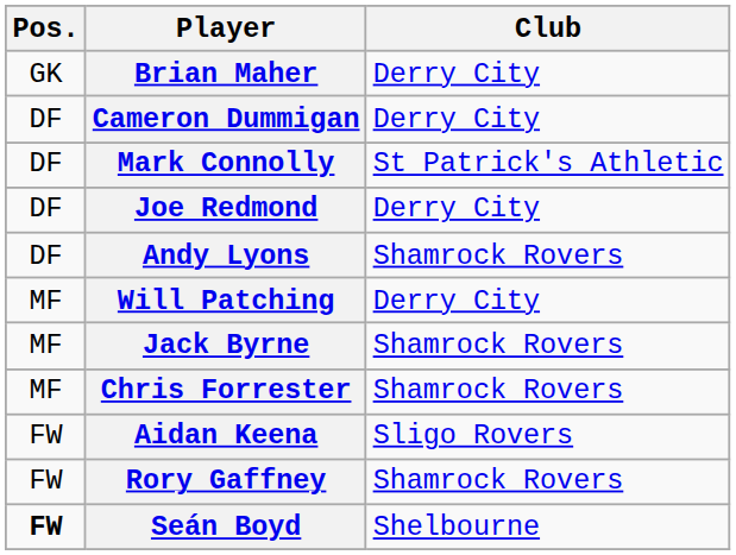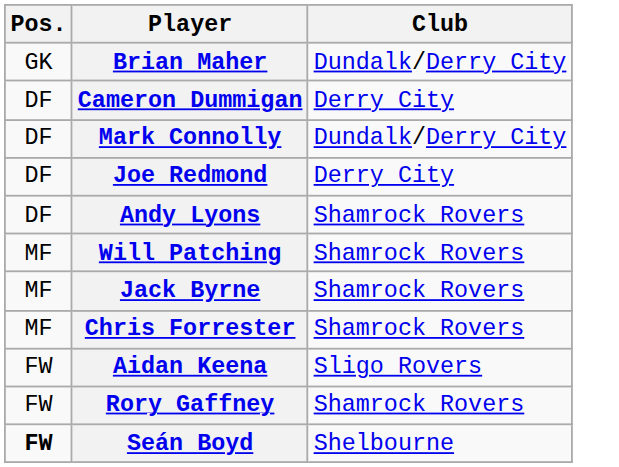 <table class="wikitable plainrowheaders" style="text-align: left">
 <tr>
 <th scope=col>Pos.</th>
 <th scope=col>Player</th>
 <th scope=col>Club</th>
 </tr>
 <tr>
 <td style=text-align:center>GK</td>
 <th scope=row><a href='#'>Brian Maher</a> </th>
-<td><a href='#'>Derry City</a></td>
+<td><a href='#'>Dundalk</a>/<a href='#'>Derry City</a></td>
 </tr>
 <tr>
 <td style=text-align:center>DF</td>
 <th scope=row><a href='#'>Cameron Dummigan</a> </th>
 <td><a href='#'>Derry City</a></td>
 </tr>
 <tr>
 <td style=text-align:center>DF</td>
 <th scope=row><a href='#'>Mark Connolly</a> </th>
-<td><a href='#'>St Patrick's Athletic</a></td>
+<td><a href='#'>Dundalk</a>/<a href='#'>Derry City</a></td>
 </tr>
 <tr>
 <td style=text-align:center>DF</td>
 <th scope=row><a href='#'>Joe Redmond</a> </th>
 <td><a href='#'>Derry City</a></td>
 </tr>
 <tr>
 <td style=text-align:center>DF</td>
 <th scope=row><a href='#'>Andy Lyons</a> </th>
 <td><a href='#'>Shamrock Rovers</a></td>
 </tr>
 <tr>
 <td style=text-align:center>MF</td>
 <th scope=row><a href='#'>Will Patching</a> </th>
-<td><a href='#'>Derry City</a></td>
+<td><a href='#'>Shamrock Rovers</a></td>
 </tr>
 <tr>
 <td style=text-align:center>MF</td>
 <th scope=row><a href='#'>Jack Byrne</a> </th>
 <td><a href='#'>Shamrock Rovers</a></td>
 </tr>
 <tr>
 <td style=text-align:center>MF</td>
 <th scope=row><a href='#'>Chris Forrester</a> </th>
 <td><a href='#'>Shamrock Rovers</a></td>
 </tr>
 <tr>
 <td style=text-align:center>FW</td>
 <th scope=row><a href='#'>Aidan Keena</a> </th>
 <td><a href='#'>Sligo Rovers</a></td>
 </tr>
 <tr>
 <td style=text-align:center>FW</td>
 <th scope=row><a href='#'>Rory Gaffney</a> </th>
 <td><a href='#'>Shamrock Rovers</a></td>
 </tr>
 <tr>
 <td style=text-align:center><strong>FW</strong></td>
 <th scope=row><a href='#'>Seán Boyd</a> </th>
 <td><a href='#'>Shelbourne</a></td>
 </tr>
 </table>
